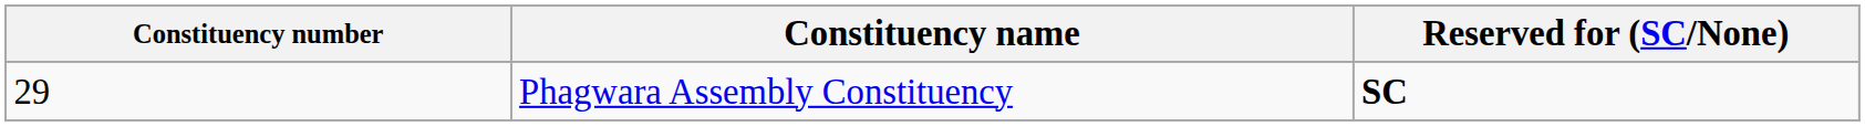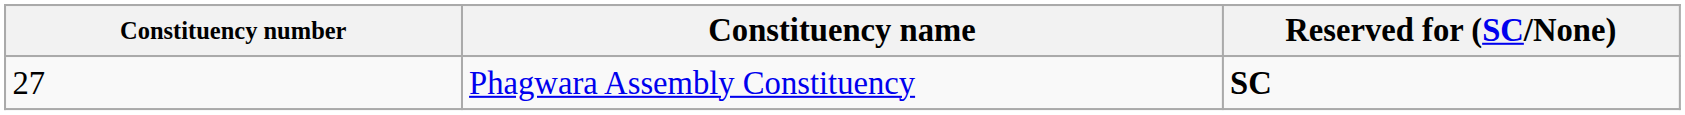 <table class=wikitable sortable style=width:65%;>
 <tr>
 <th style="width: 15%; font-size:75%">Constituency number</th>
 <th style="width: 25%;">Constituency name</th>
 <th style="width: 15%;">Reserved for (<a href='#'>SC</a>/None)</th>
 </tr>
 <tr>
-<td>29</td>
+<td>27</td>
 <td><a href='#'>Phagwara Assembly Constituency</a></td>
 <td><strong>SC</strong></td>
 </tr>
 </table>
